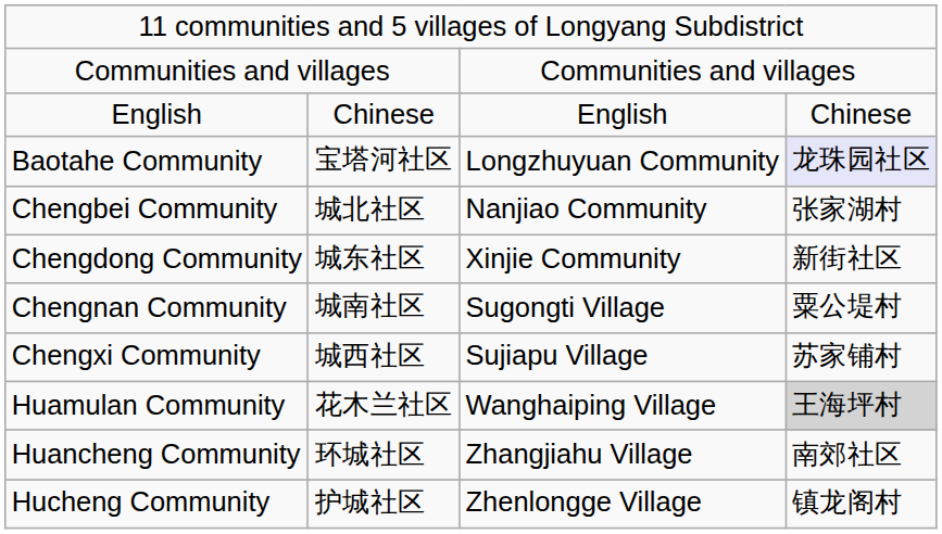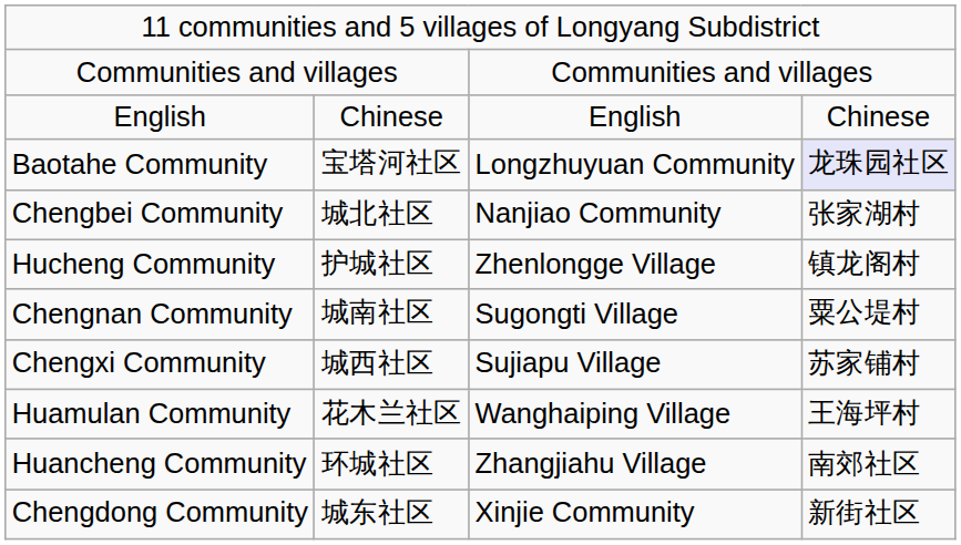 <table class="wikitable">
 <tr>
 <td align=center colspan=4>11 communities and 5 villages of Longyang Subdistrict</td>
 </tr>
 <tr align=center>
 <td align=center colspan=2>Communities and villages</td>
 <td align=center colspan=2>Communities and villages</td>
 </tr>
 <tr align=center>
 <td>English</td>
 <td>Chinese</td>
 <td>English</td>
 <td>Chinese</td>
 </tr>
 <tr align=left>
 <td>Baotahe Community</td>
 <td>宝塔河社区</td>
 <td>Longzhuyuan Community</td>
 <td style="background: lavender;">龙珠园社区</td>
 </tr>
 <tr align=left>
 <td>Chengbei Community</td>
 <td>城北社区</td>
 <td>Nanjiao Community</td>
 <td>张家湖村</td>
 </tr>
 <tr align=left>
-<td>Chengdong Community</td>
-<td>城东社区</td>
-<td>Xinjie Community</td>
-<td>新街社区</td>
+<td>Hucheng Community</td>
+<td>护城社区</td>
+<td>Zhenlongge Village</td>
+<td>镇龙阁村</td>
 </tr>
 <tr align=left>
 <td>Chengnan Community</td>
 <td>城南社区</td>
 <td>Sugongti Village</td>
 <td>粟公堤村</td>
 </tr>
 <tr align=left>
 <td>Chengxi Community</td>
 <td>城西社区</td>
 <td>Sujiapu Village</td>
 <td>苏家铺村</td>
 </tr>
 <tr align=left>
 <td>Huamulan Community</td>
 <td>花木兰社区</td>
 <td>Wanghaiping Village</td>
-<td style="background: lightgrey;">王海坪村</td>
+<td>王海坪村</td>
 </tr>
 <tr align=left>
 <td>Huancheng Community</td>
 <td>环城社区</td>
 <td>Zhangjiahu Village</td>
 <td>南郊社区</td>
 </tr>
 <tr align=left>
-<td>Hucheng Community</td>
-<td>护城社区</td>
-<td>Zhenlongge Village</td>
-<td>镇龙阁村</td>
+<td>Chengdong Community</td>
+<td>城东社区</td>
+<td>Xinjie Community</td>
+<td>新街社区</td>
 </tr>
 </table>
